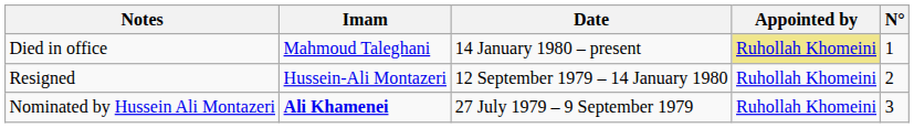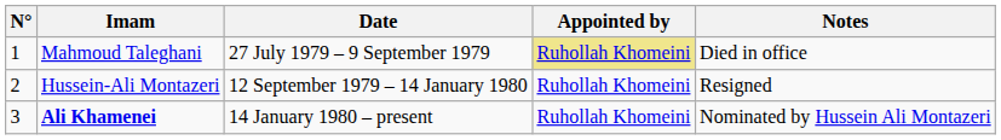 <table class="wikitable" style="font-size: 85%;">
 <tr>
-<th>Notes</th>
+<th>N°</th>
 <th>Imam</th>
 <th>Date</th>
 <th>Appointed by</th>
-<th>N°</th>
+<th>Notes</th>
 </tr>
 <tr>
+<td>1</td>
+<td><a href='#'>Mahmoud Taleghani</a></td>
+<td>27 July 1979 – 9 September 1979</td>
+<td style="background: khaki;"><a href='#'>Ruhollah Khomeini</a></td>
 <td>Died in office</td>
-<td><a href='#'>Mahmoud Taleghani</a></td>
-<td>14 January 1980 – present</td>
-<td style="background: khaki;"><a href='#'>Ruhollah Khomeini</a></td>
-<td>1</td>
 </tr>
 <tr>
-<td>Resigned</td>
+<td>2</td>
 <td><a href='#'>Hussein-Ali Montazeri</a></td>
 <td>12 September 1979 – 14 January 1980</td>
 <td><a href='#'>Ruhollah Khomeini</a></td>
-<td>2</td>
+<td>Resigned</td>
 </tr>
 <tr>
+<td>3</td>
+<td><strong><a href='#'>Ali Khamenei</a></strong></td>
+<td>14 January 1980 – present</td>
+<td><a href='#'>Ruhollah Khomeini</a></td>
 <td>Nominated by <a href='#'>Hussein Ali Montazeri</a></td>
-<td><strong><a href='#'>Ali Khamenei</a></strong></td>
-<td>27 July 1979 – 9 September 1979</td>
-<td><a href='#'>Ruhollah Khomeini</a></td>
-<td>3</td>
 </tr>
 </table>
